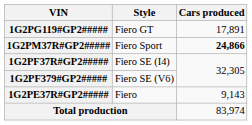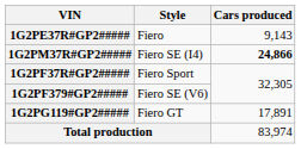 <table class="wikitable">
 <tr>
 <th scope="col">VIN</th>
 <th scope="col">Style</th>
 <th scope="col">Cars produced</th>
 </tr>
 <tr>
-<th scope="row">1G2PG119#GP2#####</th>
-<td>Fiero GT</td>
-<td style="text-align:right;">17,891</td>
+<th scope="row">1G2PE37R#GP2#####</th>
+<td>Fiero</td>
+<td style="text-align:right;">9,143</td>
 </tr>
 <tr>
 <th scope="row">1G2PM37R#GP2#####</th>
-<td>Fiero Sport</td>
+<td>Fiero SE (I4)</td>
 <td style="text-align:right;"><strong>24,866</strong></td>
 </tr>
 <tr>
 <th scope="row">1G2PF37R#GP2#####</th>
-<td>Fiero SE (I4)</td>
+<td>Fiero Sport</td>
 <td style="text-align:right;" rowspan="2">32,305</td>
 </tr>
 <tr>
 <th scope="row">1G2PF379#GP2#####</th>
 <td>Fiero SE (V6)</td>
 </tr>
 <tr>
-<th scope="row">1G2PE37R#GP2#####</th>
-<td>Fiero</td>
-<td style="text-align:right;">9,143</td>
+<th scope="row">1G2PG119#GP2#####</th>
+<td>Fiero GT</td>
+<td style="text-align:right;">17,891</td>
 </tr>
 <tr>
 <th scope="row" colspan="2">Total production</th>
 <td style="text-align:right;">83,974</td>
 </tr>
 </table>
